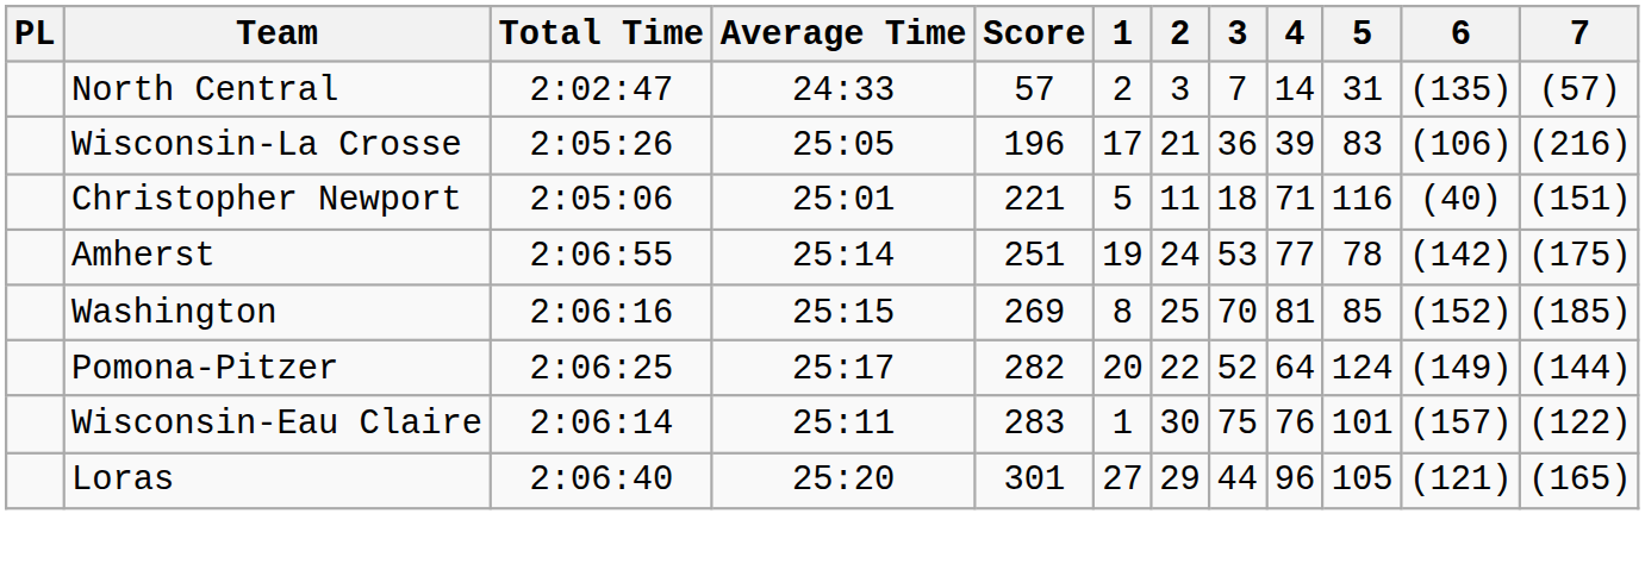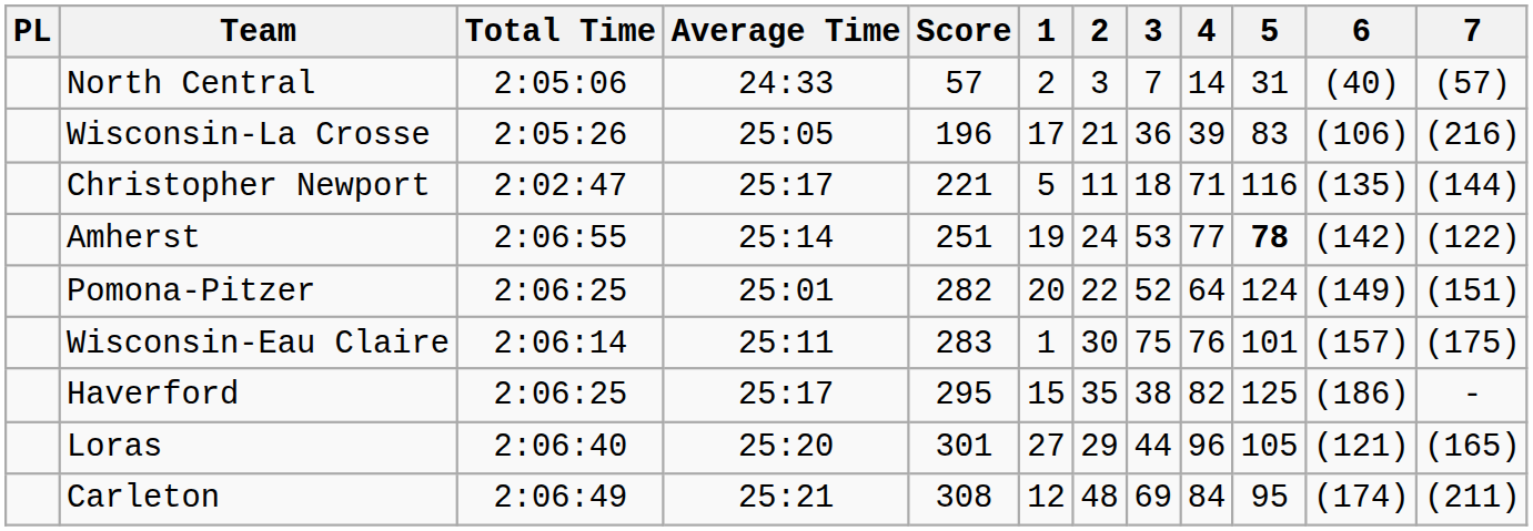 <table class="wikitable sortable" style="text-align:center">
 <tr>
 <th>PL</th>
 <th>Team</th>
 <th>Total Time</th>
 <th>Average Time</th>
 <th>Score</th>
 <th>1</th>
 <th>2</th>
 <th>3</th>
 <th>4</th>
 <th>5</th>
 <th>6</th>
 <th>7</th>
 </tr>
 <tr>
 <td></td>
 <td align=left>North Central</td>
-<td>2:02:47</td>
+<td>2:05:06</td>
 <td>24:33</td>
 <td>57</td>
 <td>2</td>
 <td>3</td>
 <td>7</td>
 <td>14</td>
 <td>31</td>
-<td>(135)</td>
+<td>(40)</td>
 <td>(57)</td>
 </tr>
 <tr>
 <td></td>
 <td align=left>Wisconsin-La Crosse</td>
 <td>2:05:26</td>
 <td>25:05</td>
 <td>196</td>
 <td>17</td>
 <td>21</td>
 <td>36</td>
 <td>39</td>
 <td>83</td>
 <td>(106)</td>
 <td>(216)</td>
 </tr>
 <tr>
 <td></td>
 <td align=left>Christopher Newport</td>
-<td>2:05:06</td>
-<td>25:01</td>
+<td>2:02:47</td>
+<td>25:17</td>
 <td>221</td>
 <td>5</td>
 <td>11</td>
 <td>18</td>
 <td>71</td>
 <td>116</td>
-<td>(40)</td>
-<td>(151)</td>
+<td>(135)</td>
+<td>(144)</td>
 </tr>
 <tr>
 <td></td>
 <td align=left>Amherst</td>
 <td>2:06:55</td>
 <td>25:14</td>
 <td>251</td>
 <td>19</td>
 <td>24</td>
 <td>53</td>
 <td>77</td>
-<td>78</td>
+<td><strong>78</strong></td>
 <td>(142)</td>
-<td>(175)</td>
-</tr>
-<tr>
-<td></td>
-<td align=left>Washington</td>
-<td>2:06:16</td>
-<td>25:15</td>
-<td>269</td>
-<td>8</td>
-<td>25</td>
-<td>70</td>
-<td>81</td>
-<td>85</td>
-<td>(152)</td>
-<td>(185)</td>
+<td>(122)</td>
 </tr>
 <tr>
 <td></td>
 <td align=left>Pomona-Pitzer</td>
 <td>2:06:25</td>
-<td>25:17</td>
+<td>25:01</td>
 <td>282</td>
 <td>20</td>
 <td>22</td>
 <td>52</td>
 <td>64</td>
 <td>124</td>
 <td>(149)</td>
-<td>(144)</td>
+<td>(151)</td>
 </tr>
 <tr>
 <td></td>
 <td align=left>Wisconsin-Eau Claire</td>
 <td>2:06:14</td>
 <td>25:11</td>
 <td>283</td>
 <td>1</td>
 <td>30</td>
 <td>75</td>
 <td>76</td>
 <td>101</td>
 <td>(157)</td>
-<td>(122)</td>
+<td>(175)</td>
+</tr>
+<tr>
+<td></td>
+<td align=left>Haverford</td>
+<td>2:06:25</td>
+<td>25:17</td>
+<td>295</td>
+<td>15</td>
+<td>35</td>
+<td>38</td>
+<td>82</td>
+<td>125</td>
+<td>(186)</td>
+<td>-</td>
 </tr>
 <tr>
 <td></td>
 <td align=left>Loras</td>
 <td>2:06:40</td>
 <td>25:20</td>
 <td>301</td>
 <td>27</td>
 <td>29</td>
 <td>44</td>
 <td>96</td>
 <td>105</td>
 <td>(121)</td>
 <td>(165)</td>
 </tr>
+<tr>
+<td></td>
+<td align=left>Carleton</td>
+<td>2:06:49</td>
+<td>25:21</td>
+<td>308</td>
+<td>12</td>
+<td>48</td>
+<td>69</td>
+<td>84</td>
+<td>95</td>
+<td>(174)</td>
+<td>(211)</td>
+</tr>
 </table>
